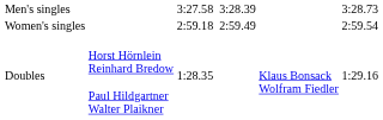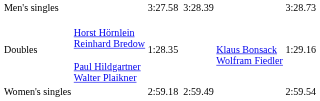 <table>
 <tr>
 <td>Men's singles <br></td>
 <td></td>
 <td>3:27.58</td>
 <td></td>
 <td>3:28.39</td>
 <td></td>
 <td>3:28.73</td>
 </tr>
 <tr>
+<td>Doubles <br></td>
+<td><br> <a href='#'>Horst Hörnlein</a> <br> <a href='#'>Reinhard Bredow</a> <br> <br> <a href='#'>Paul Hildgartner</a> <br> <a href='#'>Walter Plaikner</a></td>
+<td>1:28.35</td>
+<td></td>
+<td></td>
+<td><br> <a href='#'>Klaus Bonsack</a> <br> <a href='#'>Wolfram Fiedler</a></td>
+<td>1:29.16</td>
+</tr>
+<tr>
 <td>Women's singles <br></td>
 <td></td>
 <td>2:59.18</td>
 <td></td>
 <td>2:59.49</td>
 <td></td>
 <td>2:59.54</td>
 </tr>
-<tr>
-<td>Doubles <br></td>
-<td><br> <a href='#'>Horst Hörnlein</a> <br> <a href='#'>Reinhard Bredow</a> <br> <br> <a href='#'>Paul Hildgartner</a> <br> <a href='#'>Walter Plaikner</a></td>
-<td>1:28.35</td>
-<td></td>
-<td></td>
-<td><br> <a href='#'>Klaus Bonsack</a> <br> <a href='#'>Wolfram Fiedler</a></td>
-<td>1:29.16</td>
-</tr>
 </table>
